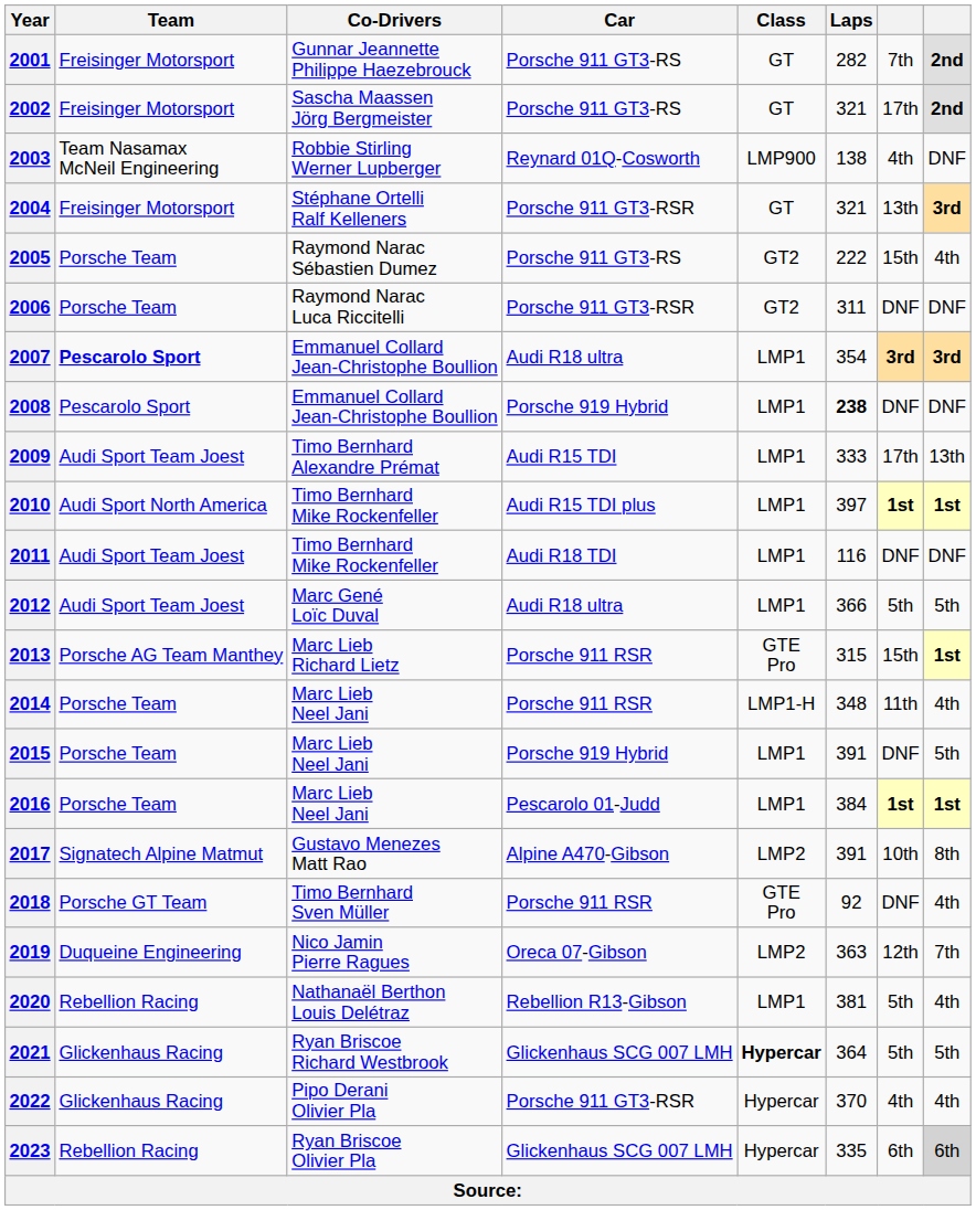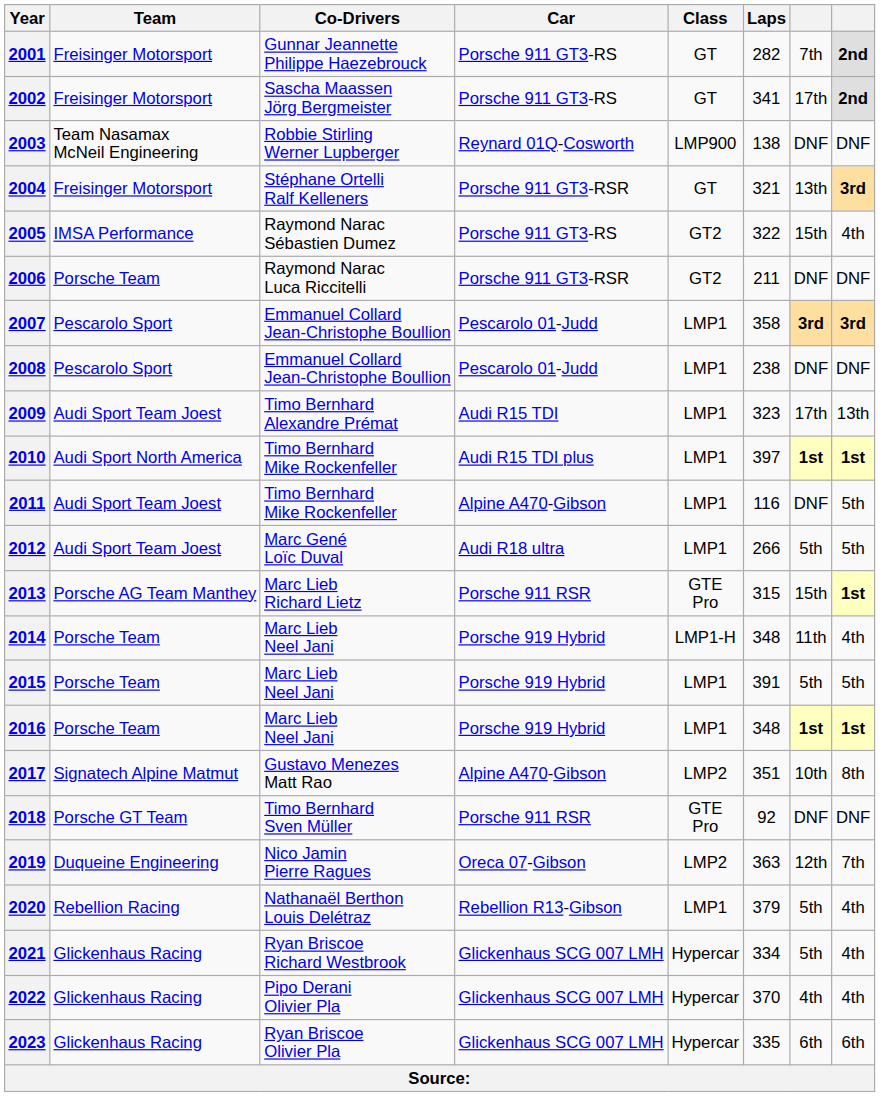 <table class="wikitable" style="text-align:center; font-size:90%">
 <tr>
 <th>Year</th>
 <th>Team</th>
 <th>Co-Drivers</th>
 <th>Car</th>
 <th>Class</th>
 <th>Laps</th>
 <th></th>
 <th></th>
 </tr>
 <tr>
 <th><a href='#'>2001</a></th>
 <td align="left"> <a href='#'>Freisinger Motorsport</a></td>
 <td align="left"> <a href='#'>Gunnar Jeannette</a><br> <a href='#'>Philippe Haezebrouck</a></td>
 <td align="left"><a href='#'>Porsche 911 GT3</a>-RS</td>
 <td>GT</td>
 <td>282</td>
 <td>7th</td>
 <td style="background:#DFDFDF;"><strong>2nd</strong></td>
 </tr>
 <tr>
 <th><a href='#'>2002</a></th>
 <td align="left"> <a href='#'>Freisinger Motorsport</a></td>
 <td align="left"> <a href='#'>Sascha Maassen</a><br> <a href='#'>Jörg Bergmeister</a></td>
 <td align="left"><a href='#'>Porsche 911 GT3</a>-RS</td>
 <td>GT</td>
-<td>321</td>
+<td>341</td>
 <td>17th</td>
 <td style="background:#DFDFDF;"><strong>2nd</strong></td>
 </tr>
 <tr>
 <th><a href='#'>2003</a></th>
 <td align="left"> Team Nasamax<br> McNeil Engineering</td>
 <td align="left"> <a href='#'>Robbie Stirling</a><br> <a href='#'>Werner Lupberger</a></td>
 <td align="left"><a href='#'>Reynard 01Q</a>-<a href='#'>Cosworth</a></td>
 <td>LMP900</td>
 <td>138</td>
-<td>4th</td>
+<td>DNF</td>
 <td>DNF</td>
 </tr>
 <tr>
 <th><a href='#'>2004</a></th>
 <td align="left"> <a href='#'>Freisinger Motorsport</a></td>
 <td align="left"> <a href='#'>Stéphane Ortelli</a><br> <a href='#'>Ralf Kelleners</a></td>
 <td align="left"><a href='#'>Porsche 911 GT3</a>-RSR</td>
 <td>GT</td>
 <td>321</td>
 <td>13th</td>
 <td style="background:#FFDF9F;"><strong>3rd</strong></td>
 </tr>
 <tr>
 <th><a href='#'>2005</a></th>
-<td align="left"> <a href='#'>Porsche Team</a></td>
+<td align="left"> <a href='#'>IMSA Performance</a></td>
 <td align="left"> Raymond Narac<br> Sébastien Dumez</td>
 <td align="left"><a href='#'>Porsche 911 GT3</a>-RS</td>
 <td>GT2</td>
-<td>222</td>
+<td>322</td>
 <td>15th</td>
 <td>4th</td>
 </tr>
 <tr>
 <th><a href='#'>2006</a></th>
 <td align="left"> <a href='#'>Porsche Team</a></td>
 <td align="left"> Raymond Narac<br> Luca Riccitelli</td>
 <td align="left"><a href='#'>Porsche 911 GT3</a>-RSR</td>
 <td>GT2</td>
-<td>311</td>
+<td>211</td>
 <td>DNF</td>
 <td>DNF</td>
 </tr>
 <tr>
 <th><a href='#'>2007</a></th>
-<td align="left"><strong> <a href='#'>Pescarolo Sport</a></strong></td>
+<td align="left"> <a href='#'>Pescarolo Sport</a></td>
 <td align="left"> <a href='#'>Emmanuel Collard</a><br> <a href='#'>Jean-Christophe Boullion</a></td>
-<td align="left"><a href='#'>Audi R18 ultra</a></td>
+<td align="left"><a href='#'>Pescarolo 01</a>-<a href='#'>Judd</a></td>
 <td>LMP1</td>
-<td>354</td>
+<td>358</td>
 <td style="background:#FFDF9F;"><strong>3rd</strong></td>
 <td style="background:#FFDF9F;"><strong>3rd</strong></td>
 </tr>
 <tr>
 <th><a href='#'>2008</a></th>
 <td align="left"> <a href='#'>Pescarolo Sport</a></td>
 <td align="left"> <a href='#'>Emmanuel Collard</a><br> <a href='#'>Jean-Christophe Boullion</a></td>
-<td align="left"><a href='#'>Porsche 919 Hybrid</a></td>
+<td align="left"><a href='#'>Pescarolo 01</a>-<a href='#'>Judd</a></td>
 <td>LMP1</td>
-<td><strong>238</strong></td>
+<td>238</td>
 <td>DNF</td>
 <td>DNF</td>
 </tr>
 <tr>
 <th><a href='#'>2009</a></th>
 <td align="left"> <a href='#'>Audi Sport Team Joest</a></td>
 <td align="left"> <a href='#'>Timo Bernhard</a><br> <a href='#'>Alexandre Prémat</a></td>
 <td align="left"><a href='#'>Audi R15 TDI</a></td>
 <td>LMP1</td>
-<td>333</td>
+<td>323</td>
 <td>17th</td>
 <td>13th</td>
 </tr>
 <tr>
 <th><a href='#'>2010</a></th>
 <td align="left"> <a href='#'>Audi Sport North America</a></td>
 <td align="left"> <a href='#'>Timo Bernhard</a><br> <a href='#'>Mike Rockenfeller</a></td>
 <td align="left"><a href='#'>Audi R15 TDI plus</a></td>
 <td>LMP1</td>
 <td>397</td>
 <td style="background:#FFFFBF;"><strong>1st</strong></td>
 <td style="background:#FFFFBF;"><strong>1st</strong></td>
 </tr>
 <tr>
 <th><a href='#'>2011</a></th>
 <td align="left"> <a href='#'>Audi Sport Team Joest</a></td>
 <td align="left"> <a href='#'>Timo Bernhard</a><br> <a href='#'>Mike Rockenfeller</a></td>
-<td align="left"><a href='#'>Audi R18 TDI</a></td>
+<td align="left"><a href='#'>Alpine A470</a>-<a href='#'>Gibson</a></td>
 <td>LMP1</td>
 <td>116</td>
 <td>DNF</td>
-<td>DNF</td>
+<td>5th</td>
 </tr>
 <tr>
 <th><a href='#'>2012</a></th>
 <td align="left"> <a href='#'>Audi Sport Team Joest</a></td>
 <td align="left"> <a href='#'>Marc Gené</a><br> <a href='#'>Loïc Duval</a></td>
 <td align="left"><a href='#'>Audi R18 ultra</a></td>
 <td>LMP1</td>
-<td>366</td>
+<td>266</td>
 <td>5th</td>
 <td>5th</td>
 </tr>
 <tr>
 <th><a href='#'>2013</a></th>
 <td align="left"> <a href='#'>Porsche AG Team Manthey</a></td>
 <td align="left"> <a href='#'>Marc Lieb</a><br> <a href='#'>Richard Lietz</a></td>
 <td align="left"><a href='#'>Porsche 911 RSR</a></td>
 <td>GTE<br>Pro</td>
 <td>315</td>
 <td>15th</td>
 <td style="background:#FFFFBF;"><strong>1st</strong></td>
 </tr>
 <tr>
 <th><a href='#'>2014</a></th>
 <td align="left"> <a href='#'>Porsche Team</a></td>
 <td align="left"> <a href='#'>Marc Lieb</a><br> <a href='#'>Neel Jani</a></td>
-<td align="left"><a href='#'>Porsche 911 RSR</a></td>
+<td align="left"><a href='#'>Porsche 919 Hybrid</a></td>
 <td>LMP1-H</td>
 <td>348</td>
 <td>11th</td>
 <td>4th</td>
 </tr>
 <tr>
 <th><a href='#'>2015</a></th>
 <td align="left"> <a href='#'>Porsche Team</a></td>
 <td align="left"> <a href='#'>Marc Lieb</a><br> <a href='#'>Neel Jani</a></td>
 <td align="left"><a href='#'>Porsche 919 Hybrid</a></td>
 <td>LMP1</td>
 <td>391</td>
-<td>DNF</td>
+<td>5th</td>
 <td>5th</td>
 </tr>
 <tr>
 <th><a href='#'>2016</a></th>
 <td align="left"> <a href='#'>Porsche Team</a></td>
 <td align="left"> <a href='#'>Marc Lieb</a><br> <a href='#'>Neel Jani</a></td>
-<td align="left"><a href='#'>Pescarolo 01</a>-<a href='#'>Judd</a></td>
+<td align="left"><a href='#'>Porsche 919 Hybrid</a></td>
 <td>LMP1</td>
-<td>384</td>
+<td>348</td>
 <td style="background:#FFFFBF;"><strong>1st</strong></td>
 <td style="background:#FFFFBF;"><strong>1st</strong></td>
 </tr>
 <tr>
 <th><a href='#'>2017</a></th>
 <td align="left"> <a href='#'>Signatech Alpine Matmut</a></td>
 <td align="left"> <a href='#'>Gustavo Menezes</a><br> Matt Rao</td>
 <td align="left"><a href='#'>Alpine A470</a>-<a href='#'>Gibson</a></td>
 <td>LMP2</td>
-<td>391</td>
+<td>351</td>
 <td>10th</td>
 <td>8th</td>
 </tr>
 <tr>
 <th><a href='#'>2018</a></th>
 <td align="left"> <a href='#'>Porsche GT Team</a></td>
 <td align="left"> <a href='#'>Timo Bernhard</a><br> <a href='#'>Sven Müller</a></td>
 <td align="left"><a href='#'>Porsche 911 RSR</a></td>
 <td>GTE<br>Pro</td>
 <td>92</td>
 <td>DNF</td>
-<td>4th</td>
+<td>DNF</td>
 </tr>
 <tr>
 <th><a href='#'>2019</a></th>
 <td align="left"> <a href='#'>Duqueine Engineering</a></td>
 <td align="left"> <a href='#'>Nico Jamin</a><br> <a href='#'>Pierre Ragues</a></td>
 <td align="left"><a href='#'>Oreca 07</a>-<a href='#'>Gibson</a></td>
 <td>LMP2</td>
 <td>363</td>
 <td>12th</td>
 <td>7th</td>
 </tr>
 <tr>
 <th><a href='#'>2020</a></th>
 <td align="left"> <a href='#'>Rebellion Racing</a></td>
 <td align="left"> <a href='#'>Nathanaël Berthon</a><br> <a href='#'>Louis Delétraz</a></td>
 <td align="left"><a href='#'>Rebellion R13</a>-<a href='#'>Gibson</a></td>
 <td>LMP1</td>
-<td>381</td>
+<td>379</td>
 <td>5th</td>
 <td>4th</td>
 </tr>
 <tr>
 <th><a href='#'>2021</a></th>
 <td align="left"> <a href='#'>Glickenhaus Racing</a></td>
 <td align="left"> <a href='#'>Ryan Briscoe</a><br> <a href='#'>Richard Westbrook</a></td>
 <td align="left"><a href='#'>Glickenhaus SCG 007 LMH</a></td>
-<td><strong>Hypercar</strong></td>
-<td>364</td>
+<td>Hypercar</td>
+<td>334</td>
 <td>5th</td>
-<td>5th</td>
+<td>4th</td>
 </tr>
 <tr>
 <th><a href='#'>2022</a></th>
 <td align="left"> <a href='#'>Glickenhaus Racing</a></td>
 <td align="left"> <a href='#'>Pipo Derani</a><br> <a href='#'>Olivier Pla</a></td>
-<td align="left"><a href='#'>Porsche 911 GT3</a>-RSR</td>
+<td align="left"><a href='#'>Glickenhaus SCG 007 LMH</a></td>
 <td>Hypercar</td>
 <td>370</td>
 <td>4th</td>
 <td>4th</td>
 </tr>
 <tr>
 <th><a href='#'>2023</a></th>
-<td align="left"> <a href='#'>Rebellion Racing</a></td>
+<td align="left"> <a href='#'>Glickenhaus Racing</a></td>
 <td align="left"> <a href='#'>Ryan Briscoe</a><br> <a href='#'>Olivier Pla</a></td>
 <td align="left"><a href='#'>Glickenhaus SCG 007 LMH</a></td>
 <td>Hypercar</td>
 <td>335</td>
 <td>6th</td>
-<td style="background: lightgrey;">6th</td>
+<td>6th</td>
 </tr>
 <tr>
 <th colspan="8">Source:</th>
 </tr>
 </table>
